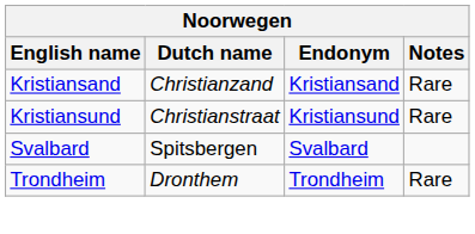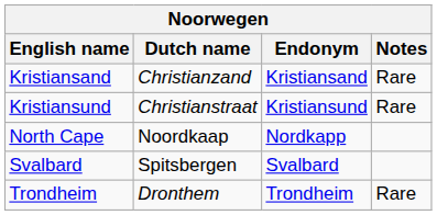 <table class="wikitable sortable">
 <tr>
 <th colspan="4"> Noorwegen</th>
 </tr>
 <tr>
 <th>English name</th>
 <th>Dutch name</th>
 <th>Endonym</th>
 <th>Notes</th>
 </tr>
 <tr>
 <td><a href='#'>Kristiansand</a></td>
 <td><em>Christianzand</em></td>
 <td><a href='#'>Kristiansand</a></td>
 <td>Rare</td>
 </tr>
 <tr>
 <td><a href='#'>Kristiansund</a></td>
 <td><em>Christianstraat</em></td>
 <td><a href='#'>Kristiansund</a></td>
 <td>Rare</td>
 </tr>
 <tr>
+<td><a href='#'>North Cape</a></td>
+<td>Noordkaap</td>
+<td><a href='#'>Nordkapp</a></td>
+<td></td>
+</tr>
+<tr>
 <td><a href='#'>Svalbard</a></td>
 <td>Spitsbergen</td>
 <td><a href='#'>Svalbard</a></td>
 <td></td>
 </tr>
 <tr>
 <td><a href='#'>Trondheim</a></td>
 <td><em>Dronthem</em></td>
 <td><a href='#'>Trondheim</a></td>
 <td>Rare</td>
 </tr>
 </table>
